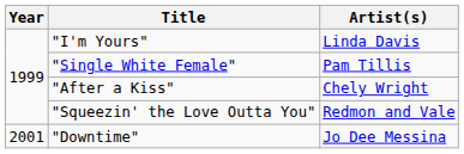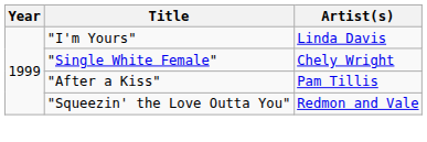 <table class="wikitable">
 <tr>
 <th>Year</th>
 <th>Title</th>
 <th>Artist(s)</th>
 </tr>
 <tr>
 <td rowspan="4">1999</td>
 <td>"I'm Yours"</td>
 <td><a href='#'>Linda Davis</a></td>
 </tr>
 <tr>
 <td>"<a href='#'>Single White Female</a>"</td>
-<td><a href='#'>Pam Tillis</a></td>
+<td><a href='#'>Chely Wright</a></td>
 </tr>
 <tr>
 <td>"After a Kiss"</td>
-<td><a href='#'>Chely Wright</a></td>
+<td><a href='#'>Pam Tillis</a></td>
 </tr>
 <tr>
 <td>"Squeezin' the Love Outta You"</td>
 <td><a href='#'>Redmon and Vale</a></td>
 </tr>
-<tr>
-<td>2001</td>
-<td>"Downtime"</td>
-<td><a href='#'>Jo Dee Messina</a></td>
-</tr>
 </table>
